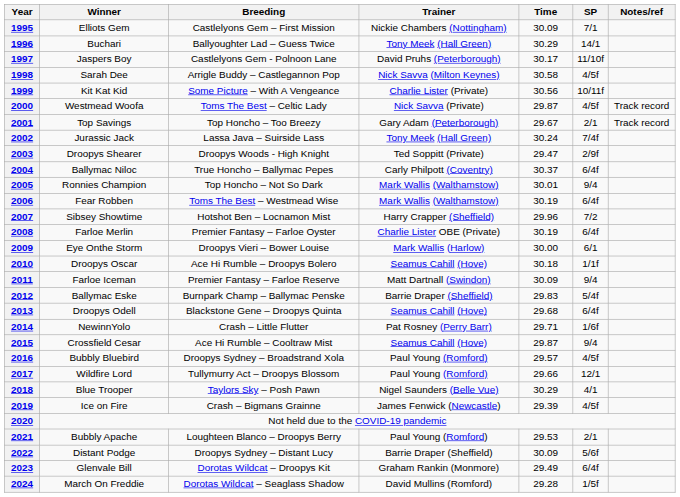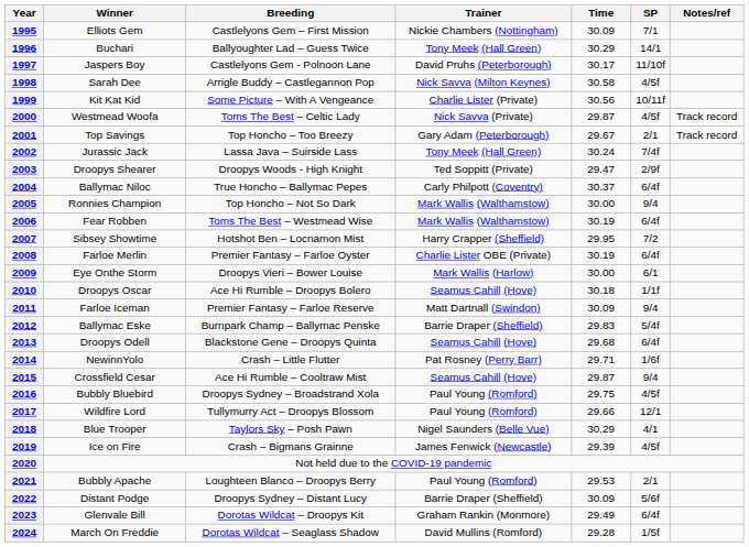 <table class="wikitable" style="text-align:center">
 <tr>
 <th width=50>Year</th>
 <th width=200>Winner</th>
 <th width=300>Breeding</th>
 <th width=250>Trainer</th>
 <th width=80>Time</th>
 <th width=50>SP</th>
 <th width=100>Notes/ref</th>
 </tr>
 <tr>
 <th><a href='#'>1995</a></th>
 <td>Elliots Gem</td>
 <td>Castlelyons Gem – First Mission</td>
 <td>Nickie Chambers <a href='#'>(Nottingham)</a></td>
 <td>30.09</td>
 <td>7/1</td>
 <td></td>
 </tr>
 <tr>
 <th><a href='#'>1996</a></th>
 <td>Buchari</td>
 <td>Ballyoughter Lad – Guess Twice</td>
 <td><a href='#'>Tony Meek</a> <a href='#'>(Hall Green)</a></td>
 <td>30.29</td>
 <td>14/1</td>
 <td></td>
 </tr>
 <tr>
 <th><a href='#'>1997</a></th>
 <td>Jaspers Boy</td>
 <td>Castlelyons Gem - Polnoon Lane</td>
 <td>David Pruhs <a href='#'>(Peterborough)</a></td>
 <td>30.17</td>
 <td>11/10f</td>
 <td></td>
 </tr>
 <tr>
 <th><a href='#'>1998</a></th>
 <td>Sarah Dee</td>
 <td>Arrigle Buddy – Castlegannon Pop</td>
 <td><a href='#'>Nick Savva</a> <a href='#'>(Milton Keynes)</a></td>
 <td>30.58</td>
 <td>4/5f</td>
 <td></td>
 </tr>
 <tr>
 <th><a href='#'>1999</a></th>
 <td>Kit Kat Kid</td>
 <td><a href='#'>Some Picture</a> – With A Vengeance</td>
 <td><a href='#'>Charlie Lister</a> (Private)</td>
 <td>30.56</td>
 <td>10/11f</td>
 <td></td>
 </tr>
 <tr>
 <th><a href='#'>2000</a></th>
 <td>Westmead Woofa</td>
 <td><a href='#'>Toms The Best</a> – Celtic Lady</td>
 <td><a href='#'>Nick Savva</a> (Private)</td>
 <td>29.87</td>
 <td>4/5f</td>
 <td>Track record</td>
 </tr>
 <tr>
 <th><a href='#'>2001</a></th>
 <td>Top Savings</td>
 <td>Top Honcho – Too Breezy</td>
 <td>Gary Adam <a href='#'>(Peterborough)</a></td>
 <td>29.67</td>
 <td>2/1</td>
 <td>Track record</td>
 </tr>
 <tr>
 <th><a href='#'>2002</a></th>
 <td>Jurassic Jack</td>
 <td>Lassa Java – Suirside Lass</td>
 <td><a href='#'>Tony Meek</a> <a href='#'>(Hall Green)</a></td>
 <td>30.24</td>
 <td>7/4f</td>
 <td></td>
 </tr>
 <tr>
 <th><a href='#'>2003</a></th>
 <td>Droopys Shearer</td>
 <td>Droopys Woods - High Knight</td>
 <td>Ted Soppitt (Private)</td>
 <td>29.47</td>
 <td>2/9f</td>
 <td></td>
 </tr>
 <tr>
 <th><a href='#'>2004</a></th>
 <td>Ballymac Niloc</td>
 <td>True Honcho – Ballymac Pepes</td>
 <td>Carly Philpott <a href='#'>(Coventry)</a></td>
 <td>30.37</td>
 <td>6/4f</td>
 <td></td>
 </tr>
 <tr>
 <th><a href='#'>2005</a></th>
 <td>Ronnies Champion</td>
 <td>Top Honcho – Not So Dark</td>
 <td><a href='#'>Mark Wallis</a> <a href='#'>(Walthamstow)</a></td>
-<td>30.01</td>
+<td>30.00</td>
 <td>9/4</td>
 <td></td>
 </tr>
 <tr>
 <th><a href='#'>2006</a></th>
 <td>Fear Robben</td>
 <td><a href='#'>Toms The Best</a> – Westmead Wise</td>
 <td><a href='#'>Mark Wallis</a> <a href='#'>(Walthamstow)</a></td>
 <td>30.19</td>
 <td>6/4f</td>
 <td></td>
 </tr>
 <tr>
 <th><a href='#'>2007</a></th>
 <td>Sibsey Showtime</td>
 <td>Hotshot Ben – Locnamon Mist</td>
 <td>Harry Crapper <a href='#'>(Sheffield)</a></td>
-<td>29.96</td>
+<td>29.95</td>
 <td>7/2</td>
 <td></td>
 </tr>
 <tr>
 <th><a href='#'>2008</a></th>
 <td>Farloe Merlin</td>
 <td>Premier Fantasy – Farloe Oyster</td>
 <td><a href='#'>Charlie Lister</a> OBE (Private)</td>
 <td>30.19</td>
 <td>6/4f</td>
 <td></td>
 </tr>
 <tr>
 <th><a href='#'>2009</a></th>
 <td>Eye Onthe Storm</td>
 <td>Droopys Vieri – Bower Louise</td>
 <td><a href='#'>Mark Wallis</a> <a href='#'>(Harlow)</a></td>
 <td>30.00</td>
 <td>6/1</td>
 <td></td>
 </tr>
 <tr>
 <th><a href='#'>2010</a></th>
 <td>Droopys Oscar</td>
 <td>Ace Hi Rumble – Droopys Bolero</td>
 <td><a href='#'>Seamus Cahill</a> <a href='#'>(Hove)</a></td>
 <td>30.18</td>
 <td>1/1f</td>
 <td></td>
 </tr>
 <tr>
 <th><a href='#'>2011</a></th>
 <td>Farloe Iceman</td>
 <td>Premier Fantasy – Farloe Reserve</td>
 <td>Matt Dartnall <a href='#'>(Swindon)</a></td>
 <td>30.09</td>
 <td>9/4</td>
 <td></td>
 </tr>
 <tr>
 <th><a href='#'>2012</a></th>
 <td>Ballymac Eske</td>
 <td>Burnpark Champ – Ballymac Penske</td>
 <td>Barrie Draper <a href='#'>(Sheffield)</a></td>
 <td>29.83</td>
 <td>5/4f</td>
 <td></td>
 </tr>
 <tr>
 <th><a href='#'>2013</a></th>
 <td>Droopys Odell</td>
 <td>Blackstone Gene – Droopys Quinta</td>
 <td><a href='#'>Seamus Cahill</a> <a href='#'>(Hove)</a></td>
 <td>29.68</td>
 <td>6/4f</td>
 <td></td>
 </tr>
 <tr>
 <th><a href='#'>2014</a></th>
 <td>NewinnYolo</td>
 <td>Crash – Little Flutter</td>
 <td>Pat Rosney <a href='#'>(Perry Barr)</a></td>
 <td>29.71</td>
 <td>1/6f</td>
 <td></td>
 </tr>
 <tr>
 <th><a href='#'>2015</a></th>
 <td>Crossfield Cesar</td>
 <td>Ace Hi Rumble – Cooltraw Mist</td>
 <td><a href='#'>Seamus Cahill</a> <a href='#'>(Hove)</a></td>
 <td>29.87</td>
 <td>9/4</td>
 <td></td>
 </tr>
 <tr>
 <th><a href='#'>2016</a></th>
 <td>Bubbly Bluebird</td>
 <td>Droopys Sydney – Broadstrand Xola</td>
 <td>Paul Young <a href='#'>(Romford)</a></td>
-<td>29.57</td>
+<td>29.75</td>
 <td>4/5f</td>
 <td></td>
 </tr>
 <tr>
 <th><a href='#'>2017</a></th>
 <td>Wildfire Lord</td>
 <td>Tullymurry Act – Droopys Blossom</td>
 <td>Paul Young <a href='#'>(Romford)</a></td>
 <td>29.66</td>
 <td>12/1</td>
 <td></td>
 </tr>
 <tr>
 <th><a href='#'>2018</a></th>
 <td>Blue Trooper</td>
 <td><a href='#'>Taylors Sky</a> – Posh Pawn</td>
 <td>Nigel Saunders <a href='#'>(Belle Vue)</a></td>
 <td>30.29</td>
 <td>4/1</td>
 <td></td>
 </tr>
 <tr>
 <th><a href='#'>2019</a></th>
 <td>Ice on Fire</td>
 <td>Crash – Bigmans Grainne</td>
 <td>James Fenwick (<a href='#'>Newcastle</a>)</td>
 <td>29.39</td>
 <td>4/5f</td>
 <td></td>
 </tr>
 <tr>
 <th><a href='#'>2020</a></th>
 <td colspan=6>Not held due to the <a href='#'>COVID-19 pandemic</a></td>
 </tr>
 <tr>
 <th><a href='#'>2021</a></th>
 <td>Bubbly Apache</td>
 <td>Loughteen Blanco – Droopys Berry</td>
 <td>Paul Young (<a href='#'>Romford</a>)</td>
 <td>29.53</td>
 <td>2/1</td>
 <td></td>
 </tr>
 <tr>
 <th><a href='#'>2022</a></th>
 <td>Distant Podge</td>
 <td>Droopys Sydney – Distant Lucy</td>
 <td>Barrie Draper (Sheffield)</td>
 <td>30.09</td>
 <td>5/6f</td>
 <td></td>
 </tr>
 <tr>
 <th><a href='#'>2023</a></th>
 <td>Glenvale Bill</td>
 <td><a href='#'>Dorotas Wildcat</a> – Droopys Kit</td>
 <td>Graham Rankin (Monmore)</td>
 <td>29.49</td>
 <td>6/4f</td>
 <td></td>
 </tr>
 <tr>
 <th><a href='#'>2024</a></th>
 <td>March On Freddie</td>
 <td><a href='#'>Dorotas Wildcat</a> – Seaglass Shadow</td>
 <td>David Mullins (Romford)</td>
 <td>29.28</td>
 <td>1/5f</td>
 <td></td>
 </tr>
 </table>
